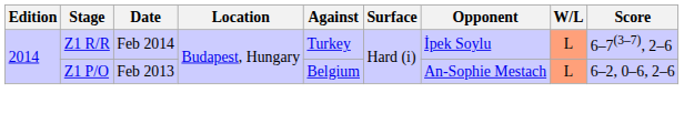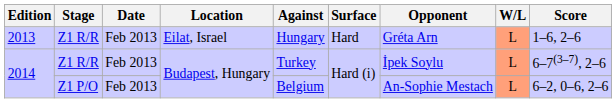 <table class=wikitable style=font-size:97%>
 <tr>
 <th>Edition</th>
 <th>Stage</th>
 <th>Date</th>
 <th>Location</th>
 <th>Against</th>
 <th>Surface</th>
 <th>Opponent</th>
 <th>W/L</th>
 <th>Score</th>
 </tr>
 <tr style="background:#ccf;">
+<td><a href='#'>2013</a></td>
+<td><a href='#'>Z1 R/R</a></td>
+<td>Feb 2013</td>
+<td><a href='#'>Eilat</a>, Israel</td>
+<td> <a href='#'>Hungary</a></td>
+<td>Hard</td>
+<td> <a href='#'>Gréta Arn</a></td>
+<td style="text-align:center; background:#ffa07a;">L</td>
+<td>1–6, 2–6</td>
+</tr>
+<tr style="background:#ccf;">
 <td rowspan="2"><a href='#'>2014</a></td>
 <td><a href='#'>Z1 R/R</a></td>
-<td>Feb 2014</td>
+<td>Feb 2013</td>
 <td rowspan="2"><a href='#'>Budapest</a>, Hungary</td>
 <td> <a href='#'>Turkey</a></td>
 <td rowspan="2">Hard (i)</td>
 <td> <a href='#'>İpek Soylu</a></td>
 <td style="text-align:center; background:#ffa07a;">L</td>
 <td>6–7<sup>(3–7)</sup>, 2–6</td>
 </tr>
 <tr style="background:#ccf;">
 <td><a href='#'>Z1 P/O</a></td>
 <td>Feb 2013</td>
 <td> <a href='#'>Belgium</a></td>
 <td> <a href='#'>An-Sophie Mestach</a></td>
 <td style="text-align:center; background:#ffa07a;">L</td>
 <td>6–2, 0–6, 2–6</td>
 </tr>
 </table>
